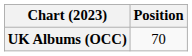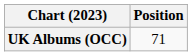 <table class="wikitable plainrowheaders" style="text-align:center">
 <tr>
 <th scope="col">Chart (2023)</th>
 <th scope="col">Position</th>
 </tr>
 <tr>
 <th scope="row">UK Albums (OCC)</th>
-<td>70</td>
+<td>71</td>
 </tr>
 </table>
